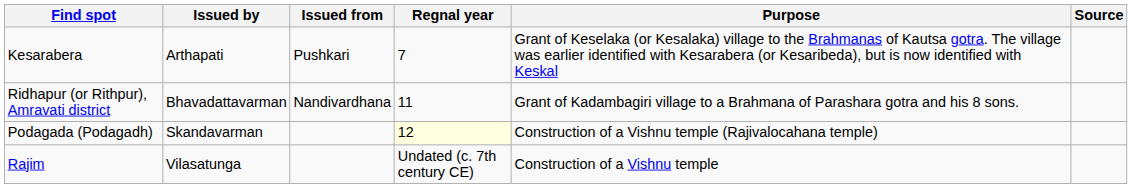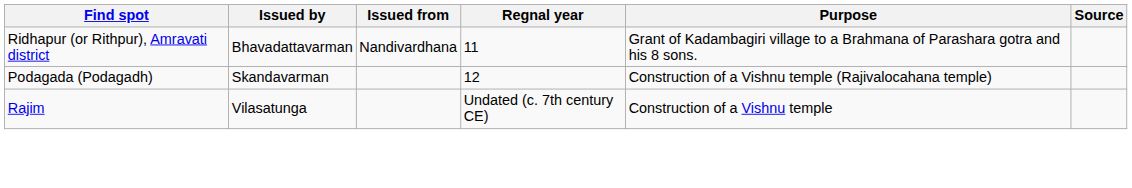 <table class="wikitable">
 <tr>
 <th><a href='#'>Find spot</a></th>
 <th>Issued by</th>
 <th>Issued from</th>
 <th>Regnal year</th>
 <th>Purpose</th>
 <th>Source</th>
-</tr>
-<tr>
-<td>Kesarabera</td>
-<td>Arthapati</td>
-<td>Pushkari</td>
-<td>7</td>
-<td>Grant of Keselaka (or Kesalaka) village to the <a href='#'>Brahmanas</a> of Kautsa <a href='#'>gotra</a>. The village was earlier identified with Kesarabera (or Kesaribeda), but is now identified with <a href='#'>Keskal</a></td>
-<td></td>
 </tr>
 <tr>
 <td>Ridhapur (or Rithpur), <a href='#'>Amravati district</a></td>
 <td>Bhavadattavarman</td>
 <td>Nandivardhana</td>
 <td>11</td>
 <td>Grant of Kadambagiri village to a Brahmana of Parashara gotra and his 8 sons.</td>
 <td></td>
 </tr>
 <tr>
 <td>Podagada (Podagadh)</td>
 <td>Skandavarman</td>
 <td></td>
-<td style="background: lightyellow;">12</td>
+<td>12</td>
 <td>Construction of a Vishnu temple (Rajivalocahana temple)</td>
 <td></td>
 </tr>
 <tr>
 <td><a href='#'>Rajim</a></td>
 <td>Vilasatunga</td>
 <td></td>
 <td>Undated (c. 7th century CE)</td>
 <td>Construction of a <a href='#'>Vishnu</a> temple</td>
 <td></td>
 </tr>
 </table>
